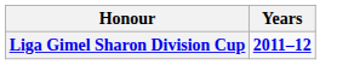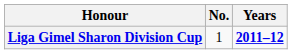 <table class="wikitable plainrowheaders">
 <tr>
 <th scope=col>Honour</th>
+<th scope=col>No.</th>
 <th scope=col>Years</th>
 </tr>
 <tr>
 <th scope=row><a href='#'>Liga Gimel Sharon Division Cup</a></th>
+<td align=center>1</td>
 <td><strong><a href='#'>2011–12</a></strong></td>
 </tr>
 </table>
